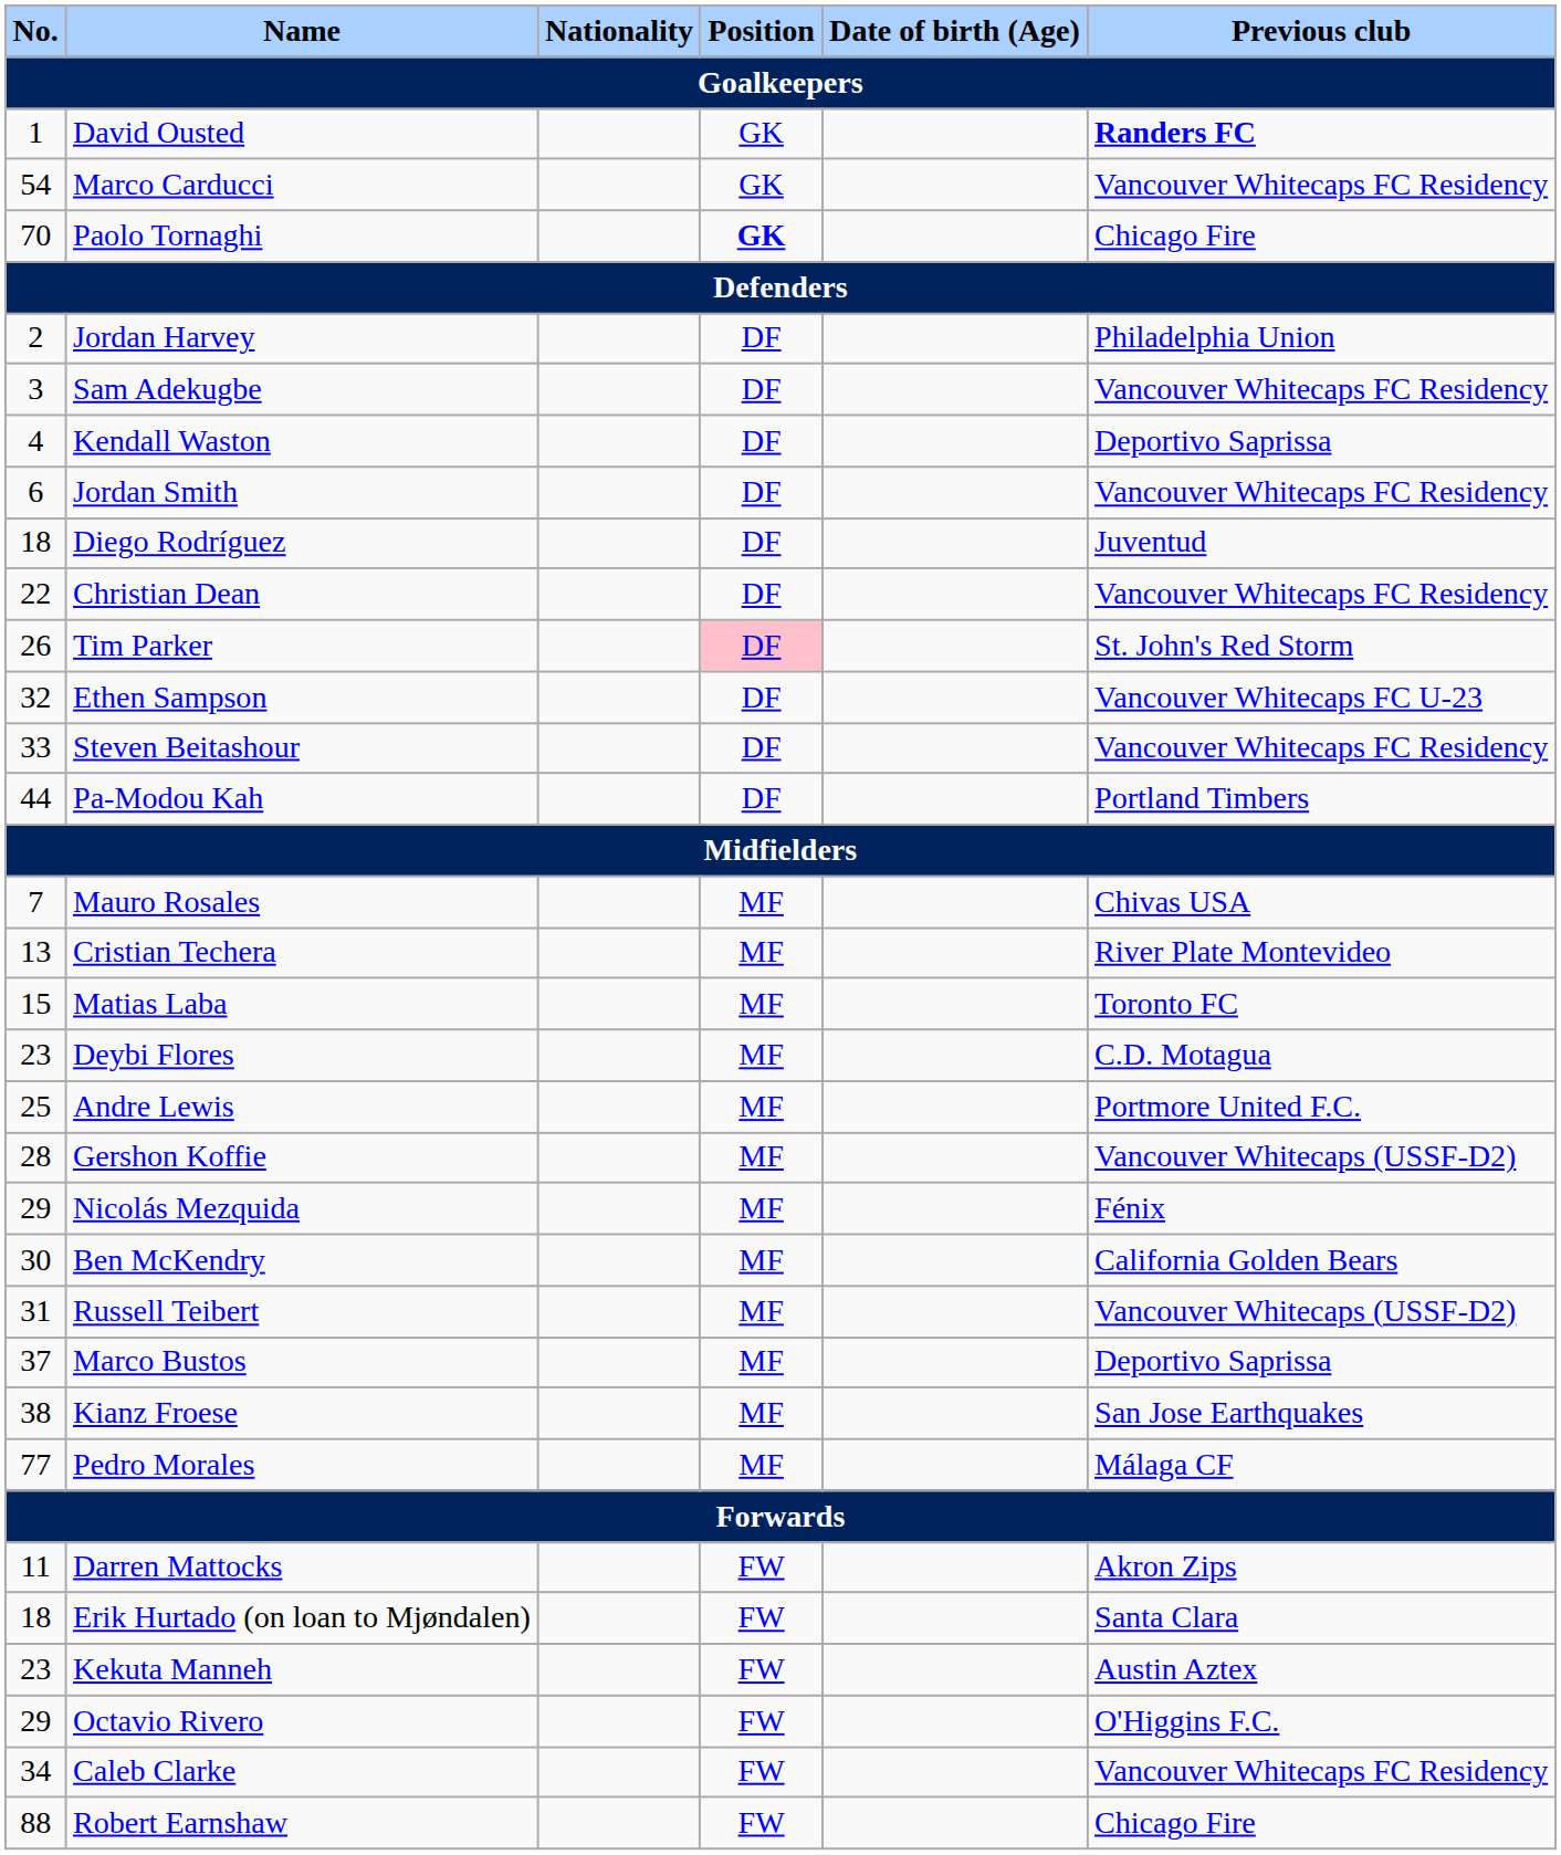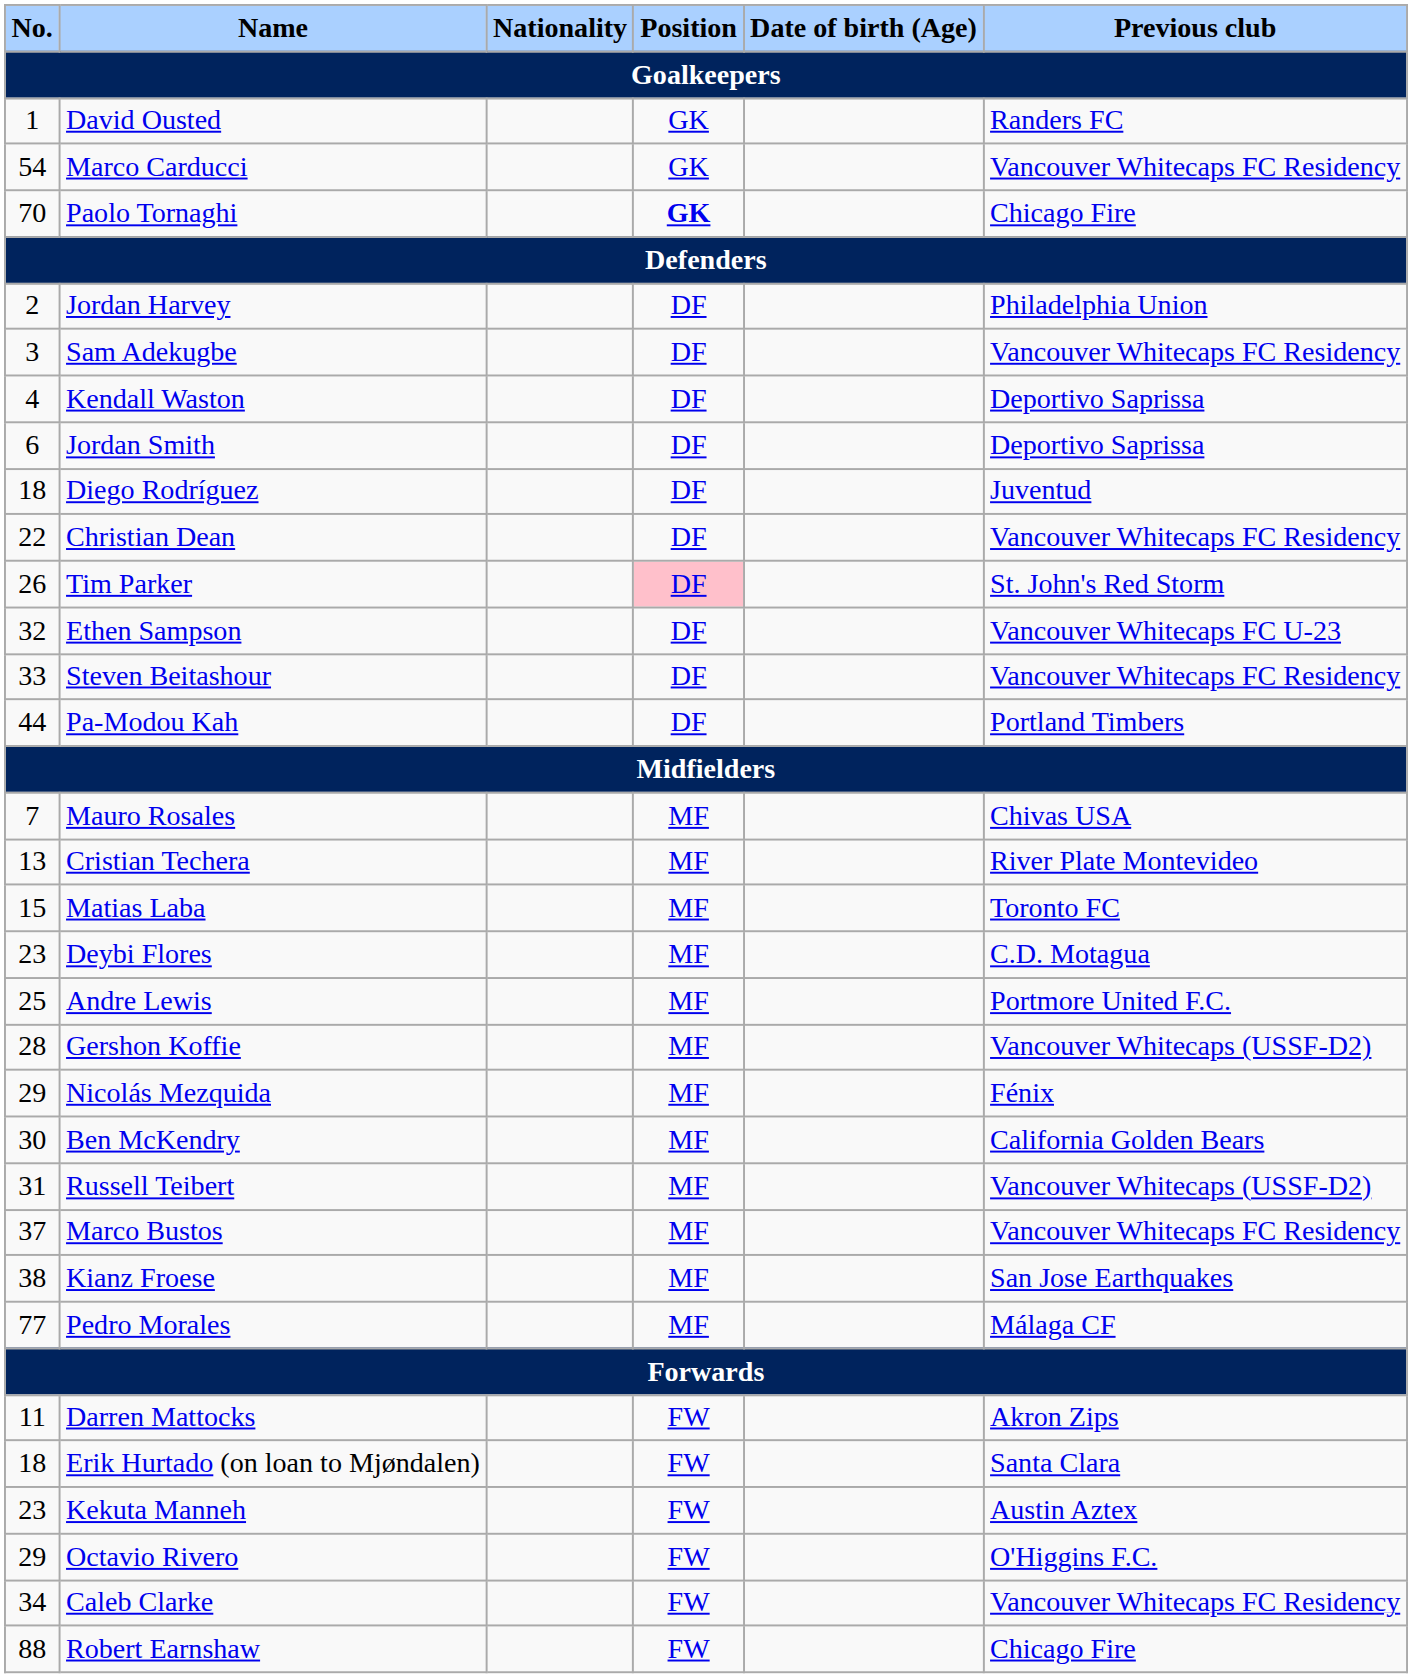 <table class="wikitable"  style="text-align:left; font-size:90%;">
 <tr>
 <th style="background:#AAD0FF; color:black; text-align:center;">No.</th>
 <th style="background:#AAD0FF; color:black; text-align:center;">Name</th>
 <th style="background:#AAD0FF; color:black; text-align:center;">Nationality</th>
 <th style="background:#AAD0FF; color:black; text-align:center;">Position</th>
 <th style="background:#AAD0FF; color:black; text-align:center;">Date of birth (Age)</th>
 <th style="background:#AAD0FF; color:black; text-align:center;">Previous club</th>
 </tr>
 <tr>
 <th colspan="6"  style="background:#00235D; color:white; text-align:center;">Goalkeepers</th>
 </tr>
 <tr>
 <td style="text-align: center;">1</td>
 <td><a href='#'>David Ousted</a></td>
 <td></td>
 <td style="text-align: center;"><a href='#'>GK</a></td>
 <td></td>
-<td><strong><a href='#'>Randers FC</a></strong></td>
+<td><a href='#'>Randers FC</a></td>
 </tr>
 <tr>
 <td style="text-align: center;">54</td>
 <td><a href='#'>Marco Carducci</a></td>
 <td></td>
 <td style="text-align: center;"><a href='#'>GK</a></td>
 <td></td>
 <td><a href='#'>Vancouver Whitecaps FC Residency</a></td>
 </tr>
 <tr>
 <td style="text-align: center;">70</td>
 <td><a href='#'>Paolo Tornaghi</a></td>
 <td></td>
 <td style="text-align: center;"><strong><a href='#'>GK</a></strong></td>
 <td></td>
 <td><a href='#'>Chicago Fire</a></td>
 </tr>
 <tr>
 <th colspan="6"  style="background:#00235D; color:white; text-align:center;">Defenders</th>
 </tr>
 <tr>
 <td style="text-align: center;">2</td>
 <td><a href='#'>Jordan Harvey</a></td>
 <td></td>
 <td style="text-align: center;"><a href='#'>DF</a></td>
 <td></td>
 <td><a href='#'>Philadelphia Union</a></td>
 </tr>
 <tr>
 <td style="text-align: center;">3</td>
 <td><a href='#'>Sam Adekugbe</a></td>
 <td></td>
 <td style="text-align: center;"><a href='#'>DF</a></td>
 <td></td>
 <td><a href='#'>Vancouver Whitecaps FC Residency</a></td>
 </tr>
 <tr>
 <td style="text-align: center;">4</td>
 <td><a href='#'>Kendall Waston</a></td>
 <td></td>
 <td style="text-align:center;"><a href='#'>DF</a></td>
 <td></td>
 <td><a href='#'>Deportivo Saprissa</a></td>
 </tr>
 <tr>
 <td style="text-align: center;">6</td>
 <td><a href='#'>Jordan Smith</a></td>
 <td></td>
 <td style="text-align:center;"><a href='#'>DF</a></td>
 <td></td>
-<td><a href='#'>Vancouver Whitecaps FC Residency</a></td>
+<td><a href='#'>Deportivo Saprissa</a></td>
 </tr>
 <tr>
 <td style="text-align: center;">18</td>
 <td><a href='#'>Diego Rodríguez</a></td>
 <td></td>
 <td style="text-align: center;"><a href='#'>DF</a></td>
 <td></td>
 <td><a href='#'>Juventud</a></td>
 </tr>
 <tr>
 <td style="text-align: center;">22</td>
 <td><a href='#'>Christian Dean</a></td>
 <td></td>
 <td style="text-align: center;"><a href='#'>DF</a></td>
 <td></td>
 <td><a href='#'>Vancouver Whitecaps FC Residency</a></td>
 </tr>
 <tr>
 <td style="text-align: center;">26</td>
 <td><a href='#'>Tim Parker</a></td>
 <td></td>
 <td style="background: pink; text-align: center;"><a href='#'>DF</a></td>
 <td></td>
 <td><a href='#'>St. John's Red Storm</a></td>
 </tr>
 <tr>
 <td style="text-align: center;">32</td>
 <td><a href='#'>Ethen Sampson</a></td>
 <td></td>
 <td style="text-align: center;"><a href='#'>DF</a></td>
 <td></td>
 <td><a href='#'>Vancouver Whitecaps FC U-23</a></td>
 </tr>
 <tr>
 <td style="text-align: center;">33</td>
 <td><a href='#'>Steven Beitashour</a></td>
 <td></td>
 <td style="text-align: center;"><a href='#'>DF</a></td>
 <td></td>
 <td><a href='#'>Vancouver Whitecaps FC Residency</a></td>
 </tr>
 <tr>
 <td style="text-align: center;">44</td>
 <td><a href='#'>Pa-Modou Kah</a></td>
 <td></td>
 <td style="text-align: center;"><a href='#'>DF</a></td>
 <td></td>
 <td><a href='#'>Portland Timbers</a></td>
 </tr>
 <tr>
 <th colspan="6"  style="background:#00235D; color:white; text-align:center;">Midfielders</th>
 </tr>
 <tr>
 <td style="text-align: center;">7</td>
 <td><a href='#'>Mauro Rosales</a></td>
 <td></td>
 <td style="text-align: center;"><a href='#'>MF</a></td>
 <td></td>
 <td><a href='#'>Chivas USA</a></td>
 </tr>
 <tr>
 <td style="text-align: center;">13</td>
 <td><a href='#'>Cristian Techera</a></td>
 <td></td>
 <td style="text-align:center;"><a href='#'>MF</a></td>
 <td></td>
 <td><a href='#'>River Plate Montevideo</a></td>
 </tr>
 <tr>
 <td style="text-align: center;">15</td>
 <td><a href='#'>Matias Laba</a></td>
 <td></td>
 <td style="text-align: center;"><a href='#'>MF</a></td>
 <td></td>
 <td><a href='#'>Toronto FC</a></td>
 </tr>
 <tr>
 <td style="text-align: center;">23</td>
 <td><a href='#'>Deybi Flores</a></td>
 <td></td>
 <td style="text-align: center;"><a href='#'>MF</a></td>
 <td></td>
 <td><a href='#'>C.D. Motagua</a></td>
 </tr>
 <tr>
 <td style="text-align: center;">25</td>
 <td><a href='#'>Andre Lewis</a></td>
 <td></td>
 <td style="text-align: center;"><a href='#'>MF</a></td>
 <td></td>
 <td><a href='#'>Portmore United F.C.</a></td>
 </tr>
 <tr>
 <td style="text-align: center;">28</td>
 <td><a href='#'>Gershon Koffie</a></td>
 <td></td>
 <td style="text-align: center;"><a href='#'>MF</a></td>
 <td></td>
 <td><a href='#'>Vancouver Whitecaps (USSF-D2)</a></td>
 </tr>
 <tr>
 <td style="text-align: center;">29</td>
 <td><a href='#'>Nicolás Mezquida</a></td>
 <td></td>
 <td style="text-align: center;"><a href='#'>MF</a></td>
 <td></td>
 <td><a href='#'>Fénix</a></td>
 </tr>
 <tr>
 <td style="text-align: center;">30</td>
 <td><a href='#'>Ben McKendry</a></td>
 <td></td>
 <td style="text-align: center;"><a href='#'>MF</a></td>
 <td></td>
 <td><a href='#'>California Golden Bears</a></td>
 </tr>
 <tr>
 <td style="text-align: center;">31</td>
 <td><a href='#'>Russell Teibert</a></td>
 <td></td>
 <td style="text-align: center;"><a href='#'>MF</a></td>
 <td></td>
 <td><a href='#'>Vancouver Whitecaps (USSF-D2)</a></td>
 </tr>
 <tr>
 <td style="text-align: center;">37</td>
 <td><a href='#'>Marco Bustos</a></td>
 <td></td>
 <td style="text-align: center;"><a href='#'>MF</a></td>
 <td></td>
-<td><a href='#'>Deportivo Saprissa</a></td>
+<td><a href='#'>Vancouver Whitecaps FC Residency</a></td>
 </tr>
 <tr>
 <td style="text-align: center;">38</td>
 <td><a href='#'>Kianz Froese</a></td>
 <td></td>
 <td style="text-align: center;"><a href='#'>MF</a></td>
 <td></td>
 <td><a href='#'>San Jose Earthquakes</a></td>
 </tr>
 <tr>
 <td style="text-align: center;">77</td>
 <td><a href='#'>Pedro Morales</a></td>
 <td></td>
 <td style="text-align: center;"><a href='#'>MF</a></td>
 <td></td>
 <td><a href='#'>Málaga CF</a></td>
 </tr>
 <tr>
 <th colspan="6"  style="background:#00235D; color:white; text-align:center;">Forwards</th>
 </tr>
 <tr>
 <td style="text-align: center;">11</td>
 <td><a href='#'>Darren Mattocks</a></td>
 <td></td>
 <td style="text-align: center;"><a href='#'>FW</a></td>
 <td></td>
 <td><a href='#'>Akron Zips</a></td>
 </tr>
 <tr>
 <td style="text-align: center;">18</td>
 <td><a href='#'>Erik Hurtado</a> (on loan to Mjøndalen)</td>
 <td></td>
 <td style="text-align: center;"><a href='#'>FW</a></td>
 <td></td>
 <td><a href='#'>Santa Clara</a></td>
 </tr>
 <tr>
 <td style="text-align: center;">23</td>
 <td><a href='#'>Kekuta Manneh</a></td>
 <td></td>
 <td style="text-align: center;"><a href='#'>FW</a></td>
 <td></td>
 <td><a href='#'>Austin Aztex</a></td>
 </tr>
 <tr>
 <td style="text-align: center;">29</td>
 <td><a href='#'>Octavio Rivero</a></td>
 <td></td>
 <td style="text-align: center;"><a href='#'>FW</a></td>
 <td></td>
 <td><a href='#'>O'Higgins F.C.</a></td>
 </tr>
 <tr>
 <td style="text-align: center;">34</td>
 <td><a href='#'>Caleb Clarke</a></td>
 <td></td>
 <td style="text-align: center;"><a href='#'>FW</a></td>
 <td></td>
 <td><a href='#'>Vancouver Whitecaps FC Residency</a></td>
 </tr>
 <tr>
 <td style="text-align: center;">88</td>
 <td><a href='#'>Robert Earnshaw</a></td>
 <td></td>
 <td style="text-align: center;"><a href='#'>FW</a></td>
 <td></td>
 <td><a href='#'>Chicago Fire</a></td>
 </tr>
 </table>
